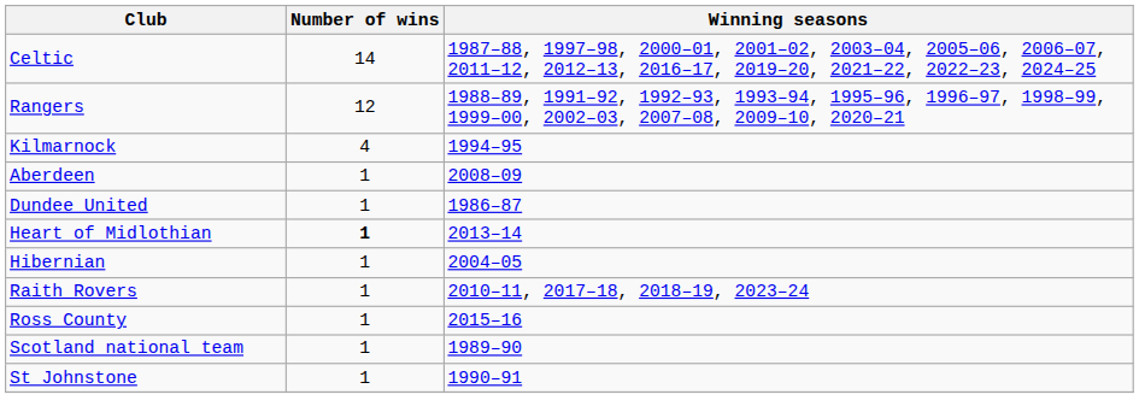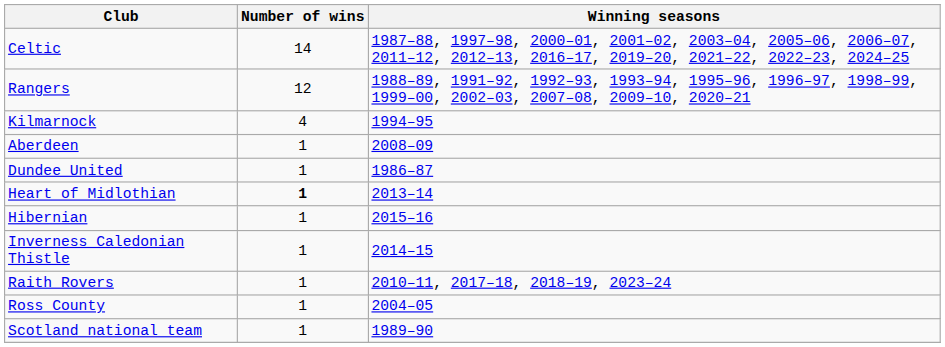 <table class="wikitable">
 <tr>
 <th>Club</th>
 <th>Number of wins</th>
 <th>Winning seasons</th>
 </tr>
 <tr>
 <td width=200><a href='#'>Celtic</a></td>
 <td align=center>14</td>
 <td><a href='#'>1987–88</a>, <a href='#'>1997–98</a>, <a href='#'>2000–01</a>, <a href='#'>2001–02</a>, <a href='#'>2003–04</a>, <a href='#'>2005–06</a>, <a href='#'>2006–07</a>, <a href='#'>2011–12</a>, <a href='#'>2012–13</a>, <a href='#'>2016–17</a>, <a href='#'>2019–20</a>, <a href='#'>2021–22</a>, <a href='#'>2022–23</a>, <a href='#'>2024–25</a></td>
 </tr>
 <tr>
 <td><a href='#'>Rangers</a></td>
 <td align=center>12</td>
 <td width=500><a href='#'>1988–89</a>, <a href='#'>1991–92</a>, <a href='#'>1992–93</a>, <a href='#'>1993–94</a>, <a href='#'>1995–96</a>, <a href='#'>1996–97</a>, <a href='#'>1998–99</a>, <a href='#'>1999–00</a>, <a href='#'>2002–03</a>, <a href='#'>2007–08</a>, <a href='#'>2009–10</a>, <a href='#'>2020–21</a></td>
 </tr>
 <tr>
 <td><a href='#'>Kilmarnock</a></td>
 <td align=center>4</td>
 <td><a href='#'>1994–95</a></td>
 </tr>
 <tr>
 <td><a href='#'>Aberdeen</a></td>
 <td align=center>1</td>
 <td><a href='#'>2008–09</a></td>
 </tr>
 <tr>
 <td><a href='#'>Dundee United</a></td>
 <td align=center>1</td>
 <td><a href='#'>1986–87</a></td>
 </tr>
 <tr>
 <td><a href='#'>Heart of Midlothian</a></td>
 <td align=center><strong>1</strong></td>
 <td><a href='#'>2013–14</a></td>
 </tr>
 <tr>
 <td><a href='#'>Hibernian</a></td>
 <td align=center>1</td>
-<td><a href='#'>2004–05</a></td>
+<td><a href='#'>2015–16</a></td>
+</tr>
+<tr>
+<td><a href='#'>Inverness Caledonian Thistle</a></td>
+<td align=center>1</td>
+<td><a href='#'>2014–15</a></td>
 </tr>
 <tr>
 <td><a href='#'>Raith Rovers</a></td>
 <td align=center>1</td>
 <td><a href='#'>2010–11</a>, <a href='#'>2017–18</a>, <a href='#'>2018–19</a>, <a href='#'>2023–24</a></td>
 </tr>
 <tr>
 <td><a href='#'>Ross County</a></td>
 <td align=center>1</td>
-<td><a href='#'>2015–16</a></td>
+<td><a href='#'>2004–05</a></td>
 </tr>
 <tr>
 <td><a href='#'>Scotland national team</a></td>
 <td align=center>1</td>
 <td><a href='#'>1989–90</a></td>
 </tr>
 <tr>
-<td><a href='#'>St Johnstone</a></td>
-<td align=center>1</td>
-<td><a href='#'>1990–91</a></td>
-</tr>
-<tr>
 </tr>
 </table>
